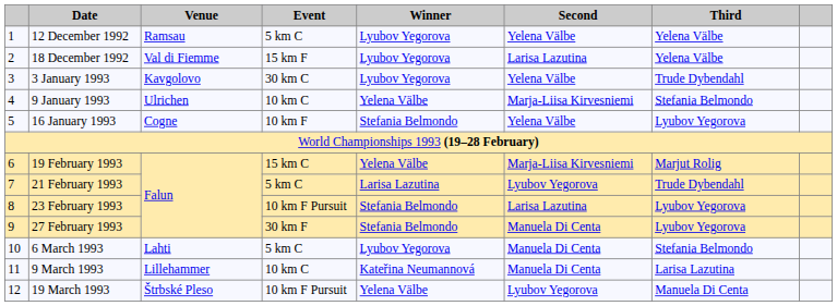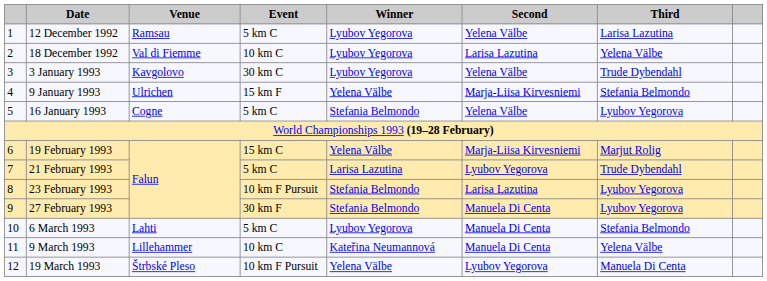 <table bgcolor="#f7f8ff" cellpadding="3" cellspacing="0" border="1" style="font-size: 90%; border: gray solid 1px; border-collapse: collapse;">
 <tr bgcolor="#CCCCCC">
 <td align="center" width="20"><strong></strong></td>
 <td align="center" width="120"><strong>Date</strong></td>
 <td align="center" width="130"><strong>Venue</strong></td>
 <td align="center" width="100"><strong>Event</strong></td>
 <td align="center" width="160"><strong>Winner</strong></td>
 <td align="center" width="160"><strong>Second</strong></td>
 <td align="center" width="160"><strong>Third</strong></td>
 <td align="center" width="30"><strong></strong></td>
 </tr>
 <tr align="left">
 <td>1</td>
 <td>12 December 1992</td>
 <td> <a href='#'>Ramsau</a></td>
 <td>5 km C</td>
 <td>  <a href='#'>Lyubov Yegorova</a></td>
 <td>  <a href='#'>Yelena Välbe</a></td>
-<td>  <a href='#'>Yelena Välbe</a></td>
+<td>  <a href='#'>Larisa Lazutina</a></td>
 <td></td>
 </tr>
 <tr align="left">
 <td>2</td>
 <td>18 December 1992</td>
 <td> <a href='#'>Val di Fiemme</a></td>
-<td>15 km F</td>
+<td>10 km C</td>
 <td>  <a href='#'>Lyubov Yegorova</a></td>
 <td>  <a href='#'>Larisa Lazutina</a></td>
 <td>  <a href='#'>Yelena Välbe</a></td>
 <td></td>
 </tr>
 <tr align="left">
 <td>3</td>
 <td>3 January 1993</td>
 <td>  <a href='#'>Kavgolovo</a></td>
 <td>30 km C</td>
 <td>  <a href='#'>Lyubov Yegorova</a></td>
 <td>  <a href='#'>Yelena Välbe</a></td>
 <td> <a href='#'>Trude Dybendahl</a></td>
 <td></td>
 </tr>
 <tr align="left">
 <td>4</td>
 <td>9 January 1993</td>
 <td> <a href='#'>Ulrichen</a></td>
-<td>10 km C</td>
+<td>15 km F</td>
 <td>  <a href='#'>Yelena Välbe</a></td>
 <td> <a href='#'>Marja-Liisa Kirvesniemi</a></td>
 <td> <a href='#'>Stefania Belmondo</a></td>
 <td></td>
 </tr>
 <tr align="left">
 <td>5</td>
 <td>16 January 1993</td>
 <td> <a href='#'>Cogne</a></td>
-<td>10 km F</td>
+<td>5 km C</td>
 <td> <a href='#'>Stefania Belmondo</a></td>
 <td>  <a href='#'>Yelena Välbe</a></td>
 <td>  <a href='#'>Lyubov Yegorova</a></td>
 <td></td>
 </tr>
 <tr style="background:#FFEBAD">
 <td colspan="9" align="center"><a href='#'>World Championships 1993</a> <strong>(19–28 February)</strong></td>
 </tr>
 <tr style="background:#FFEBAD">
 <td>6</td>
 <td>19 February 1993</td>
 <td rowspan="4"> <a href='#'>Falun</a></td>
 <td>15 km C</td>
 <td>  <a href='#'>Yelena Välbe</a></td>
 <td> <a href='#'>Marja-Liisa Kirvesniemi</a></td>
 <td> <a href='#'>Marjut Rolig</a></td>
 <td></td>
 </tr>
 <tr style="background:#FFEBAD">
 <td>7</td>
 <td>21 February 1993</td>
 <td>5 km C</td>
 <td>  <a href='#'>Larisa Lazutina</a></td>
 <td>  <a href='#'>Lyubov Yegorova</a></td>
 <td> <a href='#'>Trude Dybendahl</a></td>
 <td></td>
 </tr>
 <tr style="background:#FFEBAD">
 <td>8</td>
 <td>23 February 1993</td>
 <td>10 km F Pursuit</td>
 <td> <a href='#'>Stefania Belmondo</a></td>
 <td>  <a href='#'>Larisa Lazutina</a></td>
 <td>  <a href='#'>Lyubov Yegorova</a></td>
 <td></td>
 </tr>
 <tr style="background:#FFEBAD">
 <td>9</td>
 <td>27 February 1993</td>
 <td>30 km F</td>
 <td> <a href='#'>Stefania Belmondo</a></td>
 <td> <a href='#'>Manuela Di Centa</a></td>
 <td>  <a href='#'>Lyubov Yegorova</a></td>
 <td></td>
 </tr>
 <tr>
 <td>10</td>
 <td>6 March 1993</td>
 <td> <a href='#'>Lahti</a></td>
 <td>5 km C</td>
 <td>  <a href='#'>Lyubov Yegorova</a></td>
 <td> <a href='#'>Manuela Di Centa</a></td>
 <td> <a href='#'>Stefania Belmondo</a></td>
 <td></td>
 </tr>
 <tr>
 <td>11</td>
 <td>9 March 1993</td>
 <td> <a href='#'>Lillehammer</a></td>
 <td>10 km C</td>
 <td> <a href='#'>Kateřina Neumannová</a></td>
 <td> <a href='#'>Manuela Di Centa</a></td>
-<td>  <a href='#'>Larisa Lazutina</a></td>
+<td>  <a href='#'>Yelena Välbe</a></td>
 <td></td>
 </tr>
 <tr>
 <td>12</td>
 <td>19 March 1993</td>
 <td> <a href='#'>Štrbské Pleso</a></td>
 <td>10 km F Pursuit</td>
 <td>  <a href='#'>Yelena Välbe</a></td>
 <td>  <a href='#'>Lyubov Yegorova</a></td>
 <td> <a href='#'>Manuela Di Centa</a></td>
 <td></td>
 </tr>
 </table>
